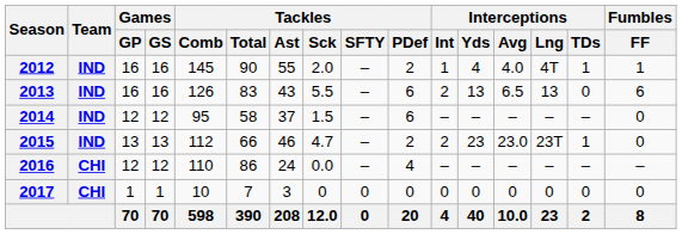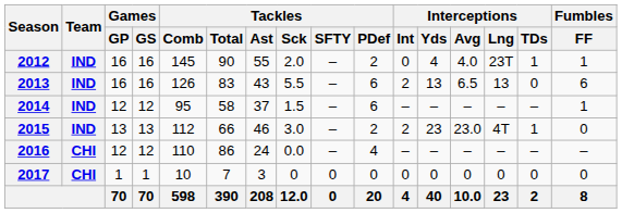 <table class=wikitable style="text-align:center;">
 <tr>
 <th rowspan=2>Season</th>
 <th rowspan=2>Team</th>
 <th colspan=2>Games</th>
 <th colspan=6>Tackles</th>
 <th colspan=5>Interceptions</th>
 <th colspan=1>Fumbles</th>
 </tr>
 <tr>
 <th>GP</th>
 <th>GS</th>
 <th>Comb</th>
 <th>Total</th>
 <th>Ast</th>
 <th>Sck</th>
 <th>SFTY</th>
 <th>PDef</th>
 <th>Int</th>
 <th>Yds</th>
 <th>Avg</th>
 <th>Lng</th>
 <th>TDs</th>
 <th>FF</th>
 </tr>
 <tr>
 <th><a href='#'>2012</a></th>
 <th><a href='#'>IND</a></th>
 <td>16</td>
 <td>16</td>
 <td>145</td>
 <td>90</td>
 <td>55</td>
 <td>2.0</td>
 <td>–</td>
 <td>2</td>
-<td>1</td>
+<td>0</td>
 <td>4</td>
 <td>4.0</td>
-<td>4T</td>
+<td>23T</td>
 <td>1</td>
 <td>1</td>
 </tr>
 <tr>
 <th><a href='#'>2013</a></th>
 <th><a href='#'>IND</a></th>
 <td>16</td>
 <td>16</td>
 <td>126</td>
 <td>83</td>
 <td>43</td>
 <td>5.5</td>
 <td>–</td>
 <td>6</td>
 <td>2</td>
 <td>13</td>
 <td>6.5</td>
 <td>13</td>
 <td>0</td>
 <td>6</td>
 </tr>
 <tr>
 <th><a href='#'>2014</a></th>
 <th><a href='#'>IND</a></th>
 <td>12</td>
 <td>12</td>
 <td>95</td>
 <td>58</td>
 <td>37</td>
 <td>1.5</td>
 <td>–</td>
 <td>6</td>
 <td>–</td>
 <td>–</td>
 <td>–</td>
 <td>–</td>
 <td>–</td>
-<td>0</td>
+<td>1</td>
 </tr>
 <tr>
 <th><a href='#'>2015</a></th>
 <th><a href='#'>IND</a></th>
 <td>13</td>
 <td>13</td>
 <td>112</td>
 <td>66</td>
 <td>46</td>
-<td>4.7</td>
+<td>3.0</td>
 <td>–</td>
 <td>2</td>
 <td>2</td>
 <td>23</td>
 <td>23.0</td>
-<td>23T</td>
+<td>4T</td>
 <td>1</td>
 <td>0</td>
 </tr>
 <tr>
 <th><a href='#'>2016</a></th>
 <th><a href='#'>CHI</a></th>
 <td>12</td>
 <td>12</td>
 <td>110</td>
 <td>86</td>
 <td>24</td>
 <td>0.0</td>
 <td>–</td>
 <td>4</td>
 <td>–</td>
 <td>–</td>
 <td>–</td>
 <td>–</td>
 <td>–</td>
 <td>–</td>
 </tr>
 <tr>
 <th><a href='#'>2017</a></th>
 <th><a href='#'>CHI</a></th>
 <td>1</td>
 <td>1</td>
 <td>10</td>
 <td>7</td>
 <td>3</td>
 <td>0</td>
 <td>0</td>
 <td>0</td>
 <td>0</td>
 <td>0</td>
 <td>0</td>
 <td>0</td>
 <td>0</td>
 <td>0</td>
 </tr>
 <tr>
 <th colspan="2"></th>
 <th>70</th>
 <th>70</th>
 <th>598</th>
 <th>390</th>
 <th>208</th>
 <th>12.0</th>
 <th>0</th>
 <th>20</th>
 <th>4</th>
 <th>40</th>
 <th>10.0</th>
 <th>23</th>
 <th>2</th>
 <th>8</th>
 </tr>
 </table>
